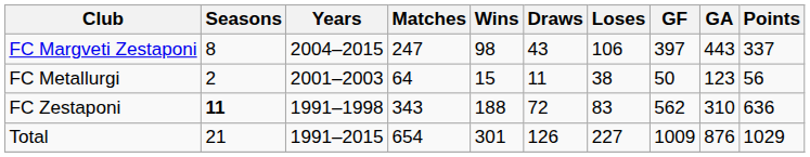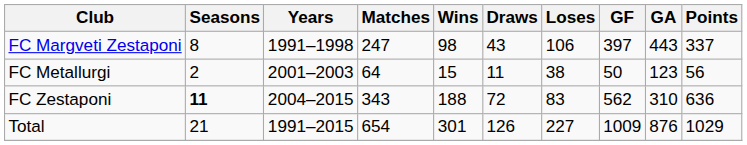 <table class="wikitable">
 <tr>
 <th>Club</th>
 <th>Seasons</th>
 <th>Years</th>
 <th>Matches</th>
 <th>Wins</th>
 <th>Draws</th>
 <th>Loses</th>
 <th>GF</th>
 <th>GA</th>
 <th>Points</th>
 </tr>
 <tr>
 <td><a href='#'>FC Margveti Zestaponi</a></td>
 <td>8</td>
-<td>2004–2015</td>
+<td>1991–1998</td>
 <td>247</td>
 <td>98</td>
 <td>43</td>
 <td>106</td>
 <td>397</td>
 <td>443</td>
 <td>337</td>
 </tr>
 <tr>
 <td>FC Metallurgi</td>
 <td>2</td>
 <td>2001–2003</td>
 <td>64</td>
 <td>15</td>
 <td>11</td>
 <td>38</td>
 <td>50</td>
 <td>123</td>
 <td>56</td>
 </tr>
 <tr>
 <td>FC Zestaponi</td>
 <td><strong>11</strong></td>
-<td>1991–1998</td>
+<td>2004–2015</td>
 <td>343</td>
 <td>188</td>
 <td>72</td>
 <td>83</td>
 <td>562</td>
 <td>310</td>
 <td>636</td>
 </tr>
 <tr>
 <td>Total</td>
 <td>21</td>
 <td>1991–2015</td>
 <td>654</td>
 <td>301</td>
 <td>126</td>
 <td>227</td>
 <td>1009</td>
 <td>876</td>
 <td>1029</td>
 </tr>
 <tr>
 </tr>
 </table>
